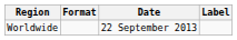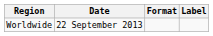 <table class=wikitable>
 <tr>
 <th>Region</th>
+<th>Date</th>
 <th>Format</th>
-<th>Date</th>
 <th>Label</th>
 </tr>
 <tr>
 <td>Worldwide</td>
+<td>22 September 2013</td>
 <td></td>
-<td>22 September 2013</td>
 <td></td>
 </tr>
 </table>
